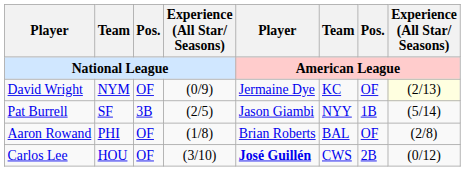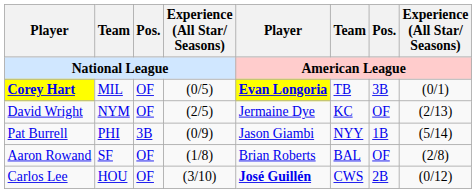 <table class="wikitable">
 <tr>
 <th>Player</th>
 <th>Team</th>
 <th>Pos.</th>
 <th>Experience<br>(All Star/<br>Seasons)</th>
 <th>Player</th>
 <th>Team</th>
 <th>Pos.</th>
 <th>Experience<br>(All Star/<br>Seasons)</th>
 </tr>
 <tr>
 <th colspan="4" style="background-color:#D0E7FF;">National League</th>
 <th colspan="4" style="background-color:#FFCCCC;">American League</th>
 </tr>
 <tr>
+<td style="background:yellow;"><strong><a href='#'>Corey Hart</a></strong></td>
+<td><a href='#'>MIL</a></td>
+<td><a href='#'>OF</a></td>
+<td align=center>(0/5)</td>
+<td style="background:yellow;"><strong><a href='#'>Evan Longoria</a></strong></td>
+<td><a href='#'>TB</a></td>
+<td><a href='#'>3B</a></td>
+<td align=center>(0/1)</td>
+</tr>
+<tr>
 <td><a href='#'>David Wright</a></td>
 <td><a href='#'>NYM</a></td>
 <td><a href='#'>OF</a></td>
-<td align=center>(0/9)</td>
+<td align=center>(2/5)</td>
 <td><a href='#'>Jermaine Dye</a></td>
 <td><a href='#'>KC</a></td>
 <td><a href='#'>OF</a></td>
-<td align=center style="background: lightyellow;">(2/13)</td>
+<td align=center>(2/13)</td>
 </tr>
 <tr>
 <td><a href='#'>Pat Burrell</a></td>
-<td><a href='#'>SF</a></td>
+<td><a href='#'>PHI</a></td>
 <td><a href='#'>3B</a></td>
-<td align=center>(2/5)</td>
+<td align=center>(0/9)</td>
 <td><a href='#'>Jason Giambi</a></td>
 <td><a href='#'>NYY</a></td>
 <td><a href='#'>1B</a></td>
 <td align=center>(5/14)</td>
 </tr>
 <tr>
 <td><a href='#'>Aaron Rowand</a></td>
-<td><a href='#'>PHI</a></td>
+<td><a href='#'>SF</a></td>
 <td><a href='#'>OF</a></td>
 <td align=center>(1/8)</td>
 <td><a href='#'>Brian Roberts</a></td>
 <td><a href='#'>BAL</a></td>
 <td><a href='#'>OF</a></td>
 <td align=center>(2/8)</td>
 </tr>
 <tr>
 <td><a href='#'>Carlos Lee</a></td>
 <td><a href='#'>HOU</a></td>
 <td><a href='#'>OF</a></td>
 <td align=center>(3/10)</td>
 <td><strong><a href='#'>José Guillén</a></strong></td>
 <td><a href='#'>CWS</a></td>
 <td><a href='#'>2B</a></td>
 <td align=center>(0/12)</td>
 </tr>
 </table>
